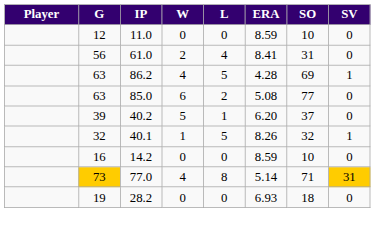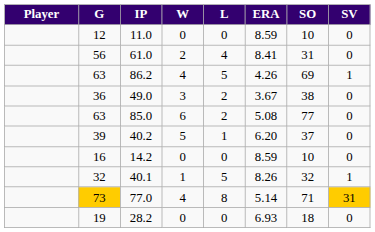 <table class="wikitable sortable">
 <tr>
 <th style="background:#33006F;color:#FFFFFF;" width="16%">Player</th>
 <th style="background:#33006F;color:#FFFFFF;" width="9%">G</th>
 <th style="background:#33006F;color:#FFFFFF;" width="9%">IP</th>
 <th style="background:#33006F;color:#FFFFFF;" width="9%">W</th>
 <th style="background:#33006F;color:#FFFFFF;" width="9%">L</th>
 <th style="background:#33006F;color:#FFFFFF;" width="9%">ERA</th>
 <th style="background:#33006F;color:#FFFFFF;" width="9%">SO</th>
 <th style="background:#33006F;color:#FFFFFF;" width="9%">SV</th>
 </tr>
 <tr style="text-align:center;">
 <td></td>
 <td>12</td>
 <td>11.0</td>
 <td>0</td>
 <td>0</td>
 <td>8.59</td>
 <td>10</td>
 <td>0</td>
 </tr>
 <tr style="text-align:center;">
 <td></td>
 <td>56</td>
 <td>61.0</td>
 <td>2</td>
 <td>4</td>
 <td>8.41</td>
 <td>31</td>
 <td>0</td>
 </tr>
 <tr style="text-align:center;">
 <td></td>
 <td>63</td>
 <td>86.2</td>
 <td>4</td>
 <td>5</td>
-<td>4.28</td>
+<td>4.26</td>
 <td>69</td>
 <td>1</td>
+</tr>
+<tr align="center">
+<td></td>
+<td>36</td>
+<td>49.0</td>
+<td>3</td>
+<td>2</td>
+<td>3.67</td>
+<td>38</td>
+<td>0</td>
 </tr>
 <tr style="text-align:center;">
 <td></td>
 <td>63</td>
 <td>85.0</td>
 <td>6</td>
 <td>2</td>
 <td>5.08</td>
 <td>77</td>
 <td>0</td>
 </tr>
 <tr style="text-align:center;">
 <td></td>
 <td>39</td>
 <td>40.2</td>
 <td>5</td>
 <td>1</td>
 <td>6.20</td>
 <td>37</td>
 <td>0</td>
 </tr>
 <tr style="text-align:center;">
 <td></td>
+<td>16</td>
+<td>14.2</td>
+<td>0</td>
+<td>0</td>
+<td>8.59</td>
+<td>10</td>
+<td>0</td>
+</tr>
+<tr style="text-align:center;">
+<td></td>
 <td>32</td>
 <td>40.1</td>
 <td>1</td>
 <td>5</td>
 <td>8.26</td>
 <td>32</td>
 <td>1</td>
-</tr>
-<tr style="text-align:center;">
-<td></td>
-<td>16</td>
-<td>14.2</td>
-<td>0</td>
-<td>0</td>
-<td>8.59</td>
-<td>10</td>
-<td>0</td>
 </tr>
 <tr style="text-align:center;">
 <td></td>
 <td bgcolor="#FFCC00">73</td>
 <td>77.0</td>
 <td>4</td>
 <td>8</td>
 <td>5.14</td>
 <td>71</td>
 <td bgcolor="#FFCC00">31</td>
 </tr>
 <tr style="text-align:center;">
 <td></td>
 <td>19</td>
 <td>28.2</td>
 <td>0</td>
 <td>0</td>
 <td>6.93</td>
 <td>18</td>
 <td>0</td>
 </tr>
 </table>
